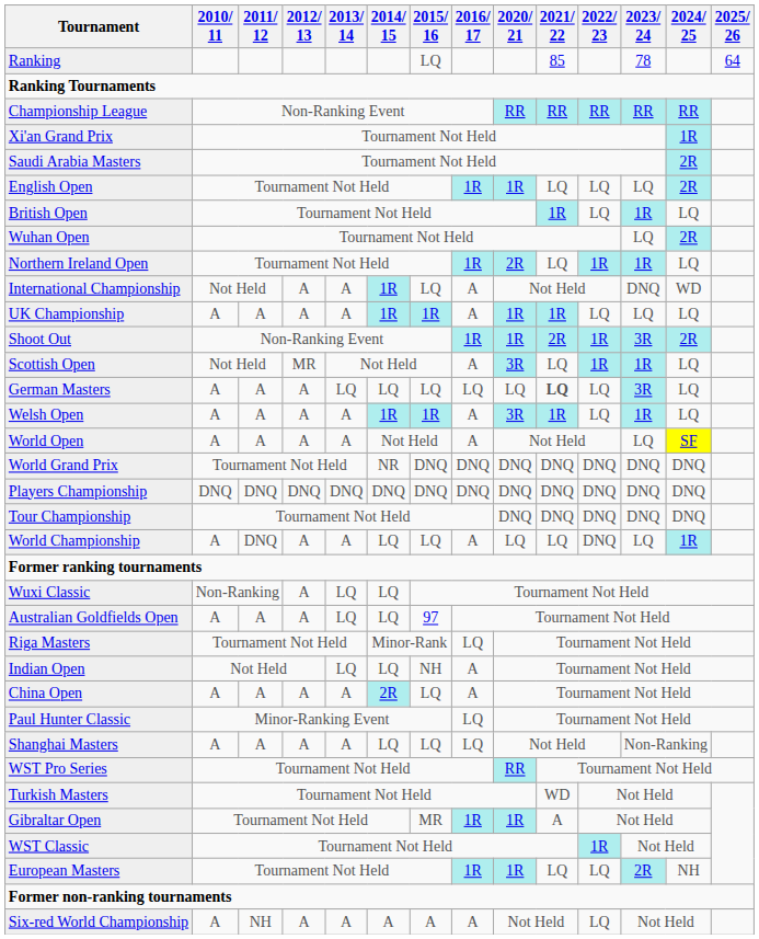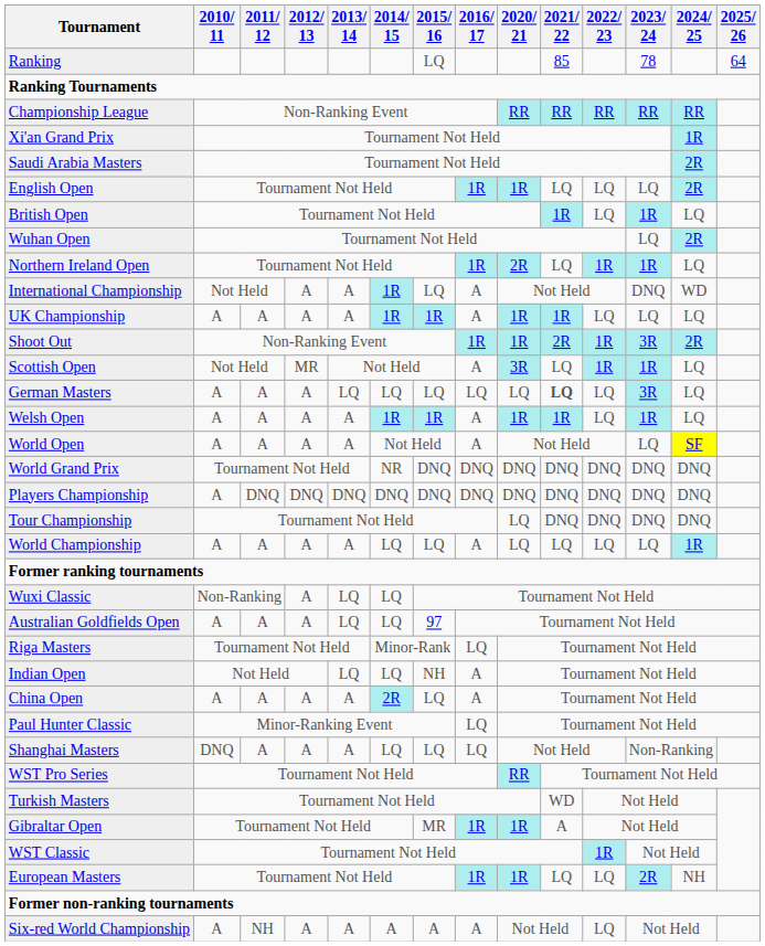 <table class="wikitable"  style="font-size:85%;">
 <tr>
 <th>Tournament</th>
 <th><a href='#'>2010/<br>11</a></th>
 <th><a href='#'>2011/<br>12</a></th>
 <th><a href='#'>2012/<br>13</a></th>
 <th><a href='#'>2013/<br>14</a></th>
 <th><a href='#'>2014/<br>15</a></th>
 <th><a href='#'>2015/<br>16</a></th>
 <th><a href='#'>2016/<br>17</a></th>
 <th><a href='#'>2020/<br>21</a></th>
 <th><a href='#'>2021/<br>22</a></th>
 <th><a href='#'>2022/<br>23</a></th>
 <th><a href='#'>2023/<br>24</a></th>
 <th><a href='#'>2024/<br>25</a></th>
 <th><a href='#'>2025/<br>26</a></th>
 </tr>
 <tr>
 <td style="background:#EFEFEF;"><a href='#'>Ranking</a></td>
 <td align="center"></td>
 <td align="center"></td>
 <td align="center"></td>
 <td align="center"></td>
 <td align="center"></td>
 <td align="center" style="color:#555555;">LQ</td>
 <td align="center"></td>
 <td align="center"></td>
 <td align="center"><a href='#'>85</a></td>
 <td style="text-align:center;"></td>
 <td align="center"><a href='#'>78</a></td>
 <td align="center"></td>
 <td align="center"><a href='#'>64</a></td>
 </tr>
 <tr>
 <td colspan="21"><strong>Ranking Tournaments</strong></td>
 </tr>
 <tr>
 <td style="background:#EFEFEF;"><a href='#'>Championship League</a></td>
 <td align="center" colspan="7" style="color:#555555;">Non-Ranking Event</td>
 <td align="center" style="background:#afeeee;"><a href='#'>RR</a></td>
 <td align="center" style="background:#afeeee;"><a href='#'>RR</a></td>
 <td align="center" style="background:#afeeee;"><a href='#'>RR</a></td>
 <td align="center" style="background:#afeeee;"><a href='#'>RR</a></td>
 <td align="center" style="background:#afeeee;"><a href='#'>RR</a></td>
 <td></td>
 </tr>
 <tr>
 <td style="background:#EFEFEF;"><a href='#'>Xi'an Grand Prix</a></td>
 <td align="center" colspan="11" style="color:#555555;">Tournament Not Held</td>
 <td align="center" style="background:#afeeee;"><a href='#'>1R</a></td>
 <td></td>
 </tr>
 <tr>
 <td style="background:#EFEFEF;"><a href='#'>Saudi Arabia Masters</a></td>
 <td align="center" colspan="11" style="color:#555555;">Tournament Not Held</td>
 <td align="center" style="background:#afeeee;"><a href='#'>2R</a></td>
 <td></td>
 </tr>
 <tr>
 <td style="background:#EFEFEF;"><a href='#'>English Open</a></td>
 <td align="center" colspan="6" style="color:#555555;">Tournament Not Held</td>
 <td align="center" style="background:#afeeee;"><a href='#'>1R</a></td>
 <td align="center" style="background:#afeeee;"><a href='#'>1R</a></td>
 <td align="center" style="color:#555555;">LQ</td>
 <td align="center" style="color:#555555;">LQ</td>
 <td align="center" style="color:#555555;">LQ</td>
 <td align="center" style="background:#afeeee;"><a href='#'>2R</a></td>
 <td></td>
 </tr>
 <tr>
 <td style="background:#EFEFEF;"><a href='#'>British Open</a></td>
 <td align="center" colspan="8" style="color:#555555;">Tournament Not Held</td>
 <td align="center" style="background:#afeeee;"><a href='#'>1R</a></td>
 <td align="center" style="color:#555555;">LQ</td>
 <td align="center" style="background:#afeeee;"><a href='#'>1R</a></td>
 <td align="center" style="color:#555555;">LQ</td>
 <td></td>
 </tr>
 <tr>
 <td style="background:#EFEFEF;"><a href='#'>Wuhan Open</a></td>
 <td align="center" colspan="10" style="color:#555555;">Tournament Not Held</td>
 <td align="center" style="color:#555555;">LQ</td>
 <td align="center" style="background:#afeeee;"><a href='#'>2R</a></td>
 <td></td>
 </tr>
 <tr>
 <td style="background:#EFEFEF;"><a href='#'>Northern Ireland Open</a></td>
 <td align="center" colspan="6" style="color:#555555;">Tournament Not Held</td>
 <td align="center" style="background:#afeeee;"><a href='#'>1R</a></td>
 <td align="center" style="background:#afeeee;"><a href='#'>2R</a></td>
 <td align="center" style="color:#555555;">LQ</td>
 <td align="center" style="background:#afeeee;"><a href='#'>1R</a></td>
 <td align="center" style="background:#afeeee;"><a href='#'>1R</a></td>
 <td align="center" style="color:#555555;">LQ</td>
 <td></td>
 </tr>
 <tr>
 <td style="background:#EFEFEF;"><a href='#'>International Championship</a></td>
 <td align="center" colspan="2" style="color:#555555;">Not Held</td>
 <td align="center" style="color:#555555;">A</td>
 <td align="center" style="color:#555555;">A</td>
 <td align="center" style="background:#afeeee;"><a href='#'>1R</a></td>
 <td align="center" style="color:#555555;">LQ</td>
 <td align="center" style="color:#555555;">A</td>
 <td align="center" colspan="3" style="color:#555555;">Not Held</td>
 <td align="center" style="color:#555555;">DNQ</td>
 <td align="center" style="color:#555555;">WD</td>
 <td></td>
 </tr>
 <tr>
 <td style="background:#EFEFEF;"><a href='#'>UK Championship</a></td>
 <td align="center" style="color:#555555;">A</td>
 <td align="center" style="color:#555555;">A</td>
 <td align="center" style="color:#555555;">A</td>
 <td align="center" style="color:#555555;">A</td>
 <td align="center" style="background:#afeeee;"><a href='#'>1R</a></td>
 <td align="center" style="background:#afeeee;"><a href='#'>1R</a></td>
 <td align="center" style="color:#555555;">A</td>
 <td align="center" style="background:#afeeee;"><a href='#'>1R</a></td>
 <td align="center" style="background:#afeeee;"><a href='#'>1R</a></td>
 <td align="center" style="color:#555555;">LQ</td>
 <td align="center" style="color:#555555;">LQ</td>
 <td align="center" style="color:#555555;">LQ</td>
 <td></td>
 </tr>
 <tr>
 <td style="background:#EFEFEF;"><a href='#'>Shoot Out</a></td>
 <td align="center" colspan="6" style="color:#555555;">Non-Ranking Event</td>
 <td align="center" style="background:#afeeee;"><a href='#'>1R</a></td>
 <td align="center" style="background:#afeeee;"><a href='#'>1R</a></td>
 <td align="center" style="background:#afeeee;"><a href='#'>2R</a></td>
 <td align="center" style="background:#afeeee;"><a href='#'>1R</a></td>
 <td align="center" style="background:#afeeee;"><a href='#'>3R</a></td>
 <td align="center" style="background:#afeeee;"><a href='#'>2R</a></td>
 </tr>
 <tr>
 <td style="background:#EFEFEF;"><a href='#'>Scottish Open</a></td>
 <td align="center" colspan="2" style="color:#555555;">Not Held</td>
 <td align="center" style="color:#555555;">MR</td>
 <td align="center" colspan="3" style="color:#555555;">Not Held</td>
 <td align="center" style="color:#555555;">A</td>
 <td align="center" style="background:#afeeee;"><a href='#'>3R</a></td>
 <td align="center" style="color:#555555;">LQ</td>
 <td align="center" style="background:#afeeee;"><a href='#'>1R</a></td>
 <td align="center" style="background:#afeeee;"><a href='#'>1R</a></td>
 <td align="center" style="color:#555555;">LQ</td>
 <td></td>
 </tr>
 <tr>
 <td style="background:#EFEFEF;"><a href='#'>German Masters</a></td>
 <td align="center" style="color:#555555;">A</td>
 <td align="center" style="color:#555555;">A</td>
 <td align="center" style="color:#555555;">A</td>
 <td align="center" style="color:#555555;">LQ</td>
 <td align="center" style="color:#555555;">LQ</td>
 <td align="center" style="color:#555555;">LQ</td>
 <td align="center" style="color:#555555;">LQ</td>
 <td align="center" style="color:#555555;">LQ</td>
 <td align="center" style="color:#555555;"><strong>LQ</strong></td>
 <td align="center" style="color:#555555;">LQ</td>
 <td align="center" style="background:#afeeee;"><a href='#'>3R</a></td>
 <td align="center" style="color:#555555;">LQ</td>
 <td></td>
 </tr>
 <tr>
 <td style="background:#EFEFEF;"><a href='#'>Welsh Open</a></td>
 <td align="center" style="color:#555555;">A</td>
 <td align="center" style="color:#555555;">A</td>
 <td align="center" style="color:#555555;">A</td>
 <td align="center" style="color:#555555;">A</td>
 <td align="center" style="background:#afeeee;"><a href='#'>1R</a></td>
 <td align="center" style="background:#afeeee;"><a href='#'>1R</a></td>
 <td align="center" style="color:#555555;">A</td>
-<td align="center" style="background:#afeeee;"><a href='#'>3R</a></td>
+<td align="center" style="background:#afeeee;"><a href='#'>1R</a></td>
 <td align="center" style="background:#afeeee;"><a href='#'>1R</a></td>
 <td align="center" style="color:#555555;">LQ</td>
 <td align="center" style="background:#afeeee;"><a href='#'>1R</a></td>
 <td align="center" style="color:#555555;">LQ</td>
 <td></td>
 </tr>
 <tr>
 <td style="background:#EFEFEF;"><a href='#'>World Open</a></td>
 <td align="center" style="color:#555555;">A</td>
 <td align="center" style="color:#555555;">A</td>
 <td align="center" style="color:#555555;">A</td>
 <td align="center" style="color:#555555;">A</td>
 <td align="center" colspan="2" style="color:#555555;">Not Held</td>
 <td align="center" style="color:#555555;">A</td>
 <td align="center" colspan="3" style="color:#555555;">Not Held</td>
 <td align="center" style="color:#555555;">LQ</td>
 <td align="center" style="background:yellow;"><a href='#'>SF</a></td>
 <td></td>
 </tr>
 <tr>
 <td style="background:#EFEFEF;"><a href='#'>World Grand Prix</a></td>
 <td align="center" colspan="4" style="color:#555555;">Tournament Not Held</td>
 <td align="center" style="color:#555555;">NR</td>
 <td align="center" style="color:#555555;">DNQ</td>
 <td align="center" style="color:#555555;">DNQ</td>
 <td align="center" style="color:#555555;">DNQ</td>
 <td align="center" style="color:#555555;">DNQ</td>
 <td align="center" style="color:#555555;">DNQ</td>
 <td align="center" style="color:#555555;">DNQ</td>
 <td align="center" style="color:#555555;">DNQ</td>
 <td></td>
 </tr>
 <tr>
 <td style="background:#EFEFEF;"><a href='#'>Players Championship</a></td>
-<td align="center" style="color:#555555;">DNQ</td>
+<td align="center" style="color:#555555;">A</td>
 <td align="center" style="color:#555555;">DNQ</td>
 <td align="center" style="color:#555555;">DNQ</td>
 <td align="center" style="color:#555555;">DNQ</td>
 <td align="center" style="color:#555555;">DNQ</td>
 <td align="center" style="color:#555555;">DNQ</td>
 <td align="center" style="color:#555555;">DNQ</td>
 <td align="center" style="color:#555555;">DNQ</td>
 <td align="center" style="color:#555555;">DNQ</td>
 <td align="center" style="color:#555555;">DNQ</td>
 <td align="center" style="color:#555555;">DNQ</td>
 <td align="center" style="color:#555555;">DNQ</td>
 <td></td>
 </tr>
 <tr>
 <td style="background:#EFEFEF;"><a href='#'>Tour Championship</a></td>
 <td align="center" colspan="7" style="color:#555555;">Tournament Not Held</td>
-<td align="center" style="color:#555555;">DNQ</td>
+<td align="center" style="color:#555555;">LQ</td>
 <td align="center" style="color:#555555;">DNQ</td>
 <td align="center" style="color:#555555;">DNQ</td>
 <td align="center" style="color:#555555;">DNQ</td>
 <td align="center" style="color:#555555;">DNQ</td>
 <td></td>
 </tr>
 <tr>
 <td style="background:#EFEFEF;"><a href='#'>World Championship</a></td>
 <td align="center" style="color:#555555;">A</td>
-<td align="center" style="color:#555555;">DNQ</td>
+<td align="center" style="color:#555555;">A</td>
 <td align="center" style="color:#555555;">A</td>
 <td align="center" style="color:#555555;">A</td>
 <td align="center" style="color:#555555;">LQ</td>
 <td align="center" style="color:#555555;">LQ</td>
 <td align="center" style="color:#555555;">A</td>
 <td align="center" style="color:#555555;">LQ</td>
 <td align="center" style="color:#555555;">LQ</td>
-<td align="center" style="color:#555555;">DNQ</td>
+<td align="center" style="color:#555555;">LQ</td>
 <td align="center" style="color:#555555;">LQ</td>
 <td align="center" style="background:#afeeee;"><a href='#'>1R</a></td>
 <td></td>
 </tr>
 <tr>
 <td colspan="20"><strong>Former ranking tournaments</strong></td>
 </tr>
 <tr>
 <td style="background:#EFEFEF;"><a href='#'>Wuxi Classic</a></td>
 <td align="center" colspan="2" style="color:#555555;">Non-Ranking</td>
 <td align="center" style="color:#555555;">A</td>
 <td align="center" style="color:#555555;">LQ</td>
 <td align="center" style="color:#555555;">LQ</td>
 <td align="center" colspan="20" style="color:#555555;">Tournament Not Held</td>
 </tr>
 <tr>
 <td style="background:#EFEFEF;"><a href='#'>Australian Goldfields Open</a></td>
 <td align="center" style="color:#555555;">A</td>
 <td align="center" style="color:#555555;">A</td>
 <td align="center" style="color:#555555;">A</td>
 <td align="center" style="color:#555555;">LQ</td>
 <td align="center" style="color:#555555;">LQ</td>
 <td align="center"><a href='#'>97</a></td>
 <td align="center" colspan="20" style="color:#555555;">Tournament Not Held</td>
 </tr>
 <tr>
 <td style="background:#EFEFEF;"><a href='#'>Riga Masters</a></td>
 <td align="center" colspan="4" style="color:#555555;">Tournament Not Held</td>
 <td align="center" colspan="2" style="color:#555555;">Minor-Rank</td>
 <td align="center" style="color:#555555;">LQ</td>
 <td align="center" colspan="20" style="color:#555555;">Tournament Not Held</td>
 </tr>
 <tr>
 <td style="background:#EFEFEF;"><a href='#'>Indian Open</a></td>
 <td align="center" colspan="3" style="color:#555555;">Not Held</td>
 <td align="center" style="color:#555555;">LQ</td>
 <td align="center" style="color:#555555;">LQ</td>
 <td align="center" style="color:#555555;">NH</td>
 <td align="center" style="color:#555555;">A</td>
 <td align="center" colspan="20" style="color:#555555;">Tournament Not Held</td>
 </tr>
 <tr>
 <td style="background:#EFEFEF;"><a href='#'>China Open</a></td>
 <td align="center" style="color:#555555;">A</td>
 <td align="center" style="color:#555555;">A</td>
 <td align="center" style="color:#555555;">A</td>
 <td align="center" style="color:#555555;">A</td>
 <td align="center" style="background:#afeeee;"><a href='#'>2R</a></td>
 <td align="center" style="color:#555555;">LQ</td>
 <td align="center" style="color:#555555;">A</td>
 <td align="center" colspan="20" style="color:#555555;">Tournament Not Held</td>
 </tr>
 <tr>
 <td style="background:#EFEFEF;"><a href='#'>Paul Hunter Classic</a></td>
 <td align="center" colspan="6" style="color:#555555;">Minor-Ranking Event</td>
 <td align="center" style="color:#555555;">LQ</td>
 <td align="center" colspan="20" style="color:#555555;">Tournament Not Held</td>
 </tr>
 <tr>
 <td style="background:#EFEFEF;"><a href='#'>Shanghai Masters</a></td>
-<td align="center" style="color:#555555;">A</td>
+<td align="center" style="color:#555555;">DNQ</td>
 <td align="center" style="color:#555555;">A</td>
 <td align="center" style="color:#555555;">A</td>
 <td align="center" style="color:#555555;">A</td>
 <td align="center" style="color:#555555;">LQ</td>
 <td align="center" style="color:#555555;">LQ</td>
 <td align="center" style="color:#555555;">LQ</td>
 <td align="center" colspan="3" style="color:#555555;">Not Held</td>
 <td align="center" colspan="2" style="color:#555555;">Non-Ranking</td>
 </tr>
 <tr>
 <td style="background:#EFEFEF;"><a href='#'>WST Pro Series</a></td>
 <td align="center" colspan="7" style="color:#555555;">Tournament Not Held</td>
 <td align="center" style="background:#afeeee;"><a href='#'>RR</a></td>
 <td align="center" colspan="20" style="color:#555555;">Tournament Not Held</td>
 </tr>
 <tr>
 <td style="background:#EFEFEF;"><a href='#'>Turkish Masters</a></td>
 <td align="center" colspan="8" style="color:#555555;">Tournament Not Held</td>
 <td align="center" style="color:#555555;">WD</td>
 <td align="center" colspan="3" style="color:#555555;">Not Held</td>
 </tr>
 <tr>
 <td style="background:#EFEFEF;"><a href='#'>Gibraltar Open</a></td>
 <td align="center" colspan="5" style="color:#555555;">Tournament Not Held</td>
 <td align="center" style="color:#555555;">MR</td>
 <td align="center" style="background:#afeeee;"><a href='#'>1R</a></td>
 <td align="center" style="background:#afeeee;"><a href='#'>1R</a></td>
 <td align="center" style="color:#555555;">A</td>
 <td align="center" colspan="3" style="color:#555555;">Not Held</td>
 </tr>
 <tr>
 <td style="background:#EFEFEF;"><a href='#'>WST Classic</a></td>
 <td align="center" colspan="9" style="color:#555555;">Tournament Not Held</td>
 <td align="center" style="background:#afeeee;"><a href='#'>1R</a></td>
 <td align="center" colspan="2" style="color:#555555;">Not Held</td>
 </tr>
 <tr>
 <td style="background:#EFEFEF;"><a href='#'>European Masters</a></td>
 <td align="center" colspan="6" style="color:#555555;">Tournament Not Held</td>
 <td align="center" style="background:#afeeee;"><a href='#'>1R</a></td>
 <td align="center" style="background:#afeeee;"><a href='#'>1R</a></td>
 <td align="center" style="color:#555555;">LQ</td>
 <td align="center" style="color:#555555;">LQ</td>
 <td align="center" style="background:#afeeee;"><a href='#'>2R</a></td>
 <td align="center" style="color:#555555;">NH</td>
 </tr>
 <tr>
 <td colspan="20"><strong>Former non-ranking tournaments</strong></td>
 </tr>
 <tr>
 <td style="background:#EFEFEF;"><a href='#'>Six-red World Championship</a></td>
 <td align="center" style="color:#555555;">A</td>
 <td align="center" style="color:#555555;">NH</td>
 <td align="center" style="color:#555555;">A</td>
 <td align="center" style="color:#555555;">A</td>
 <td align="center" style="color:#555555;">A</td>
 <td align="center" style="color:#555555;">A</td>
 <td align="center" style="color:#555555;">A</td>
 <td align="center" colspan="2" style="color:#555555;">Not Held</td>
 <td align="center" style="color:#555555;">LQ</td>
 <td align="center" colspan="2" style="color:#555555;">Not Held</td>
 </tr>
 </table>
